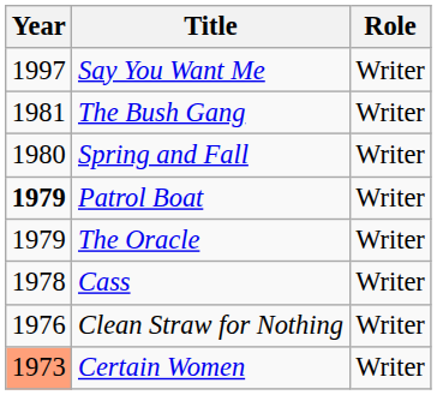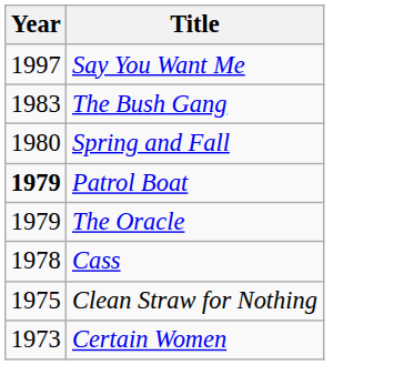 <table class="wikitable">
 <tr>
 <th>Year</th>
 <th>Title</th>
-<th>Role</th>
 </tr>
 <tr>
 <td>1997</td>
 <td><em><a href='#'>Say You Want Me</a></em></td>
-<td>Writer</td>
 </tr>
 <tr>
-<td>1981</td>
+<td>1983</td>
 <td><em><a href='#'>The Bush Gang</a></em></td>
-<td>Writer</td>
 </tr>
 <tr>
 <td>1980</td>
 <td><em><a href='#'>Spring and Fall</a></em></td>
-<td>Writer</td>
 </tr>
 <tr>
 <td><strong>1979</strong></td>
 <td><em><a href='#'>Patrol Boat</a></em></td>
-<td>Writer</td>
 </tr>
 <tr>
 <td>1979</td>
 <td><em><a href='#'>The Oracle</a></em></td>
-<td>Writer</td>
 </tr>
 <tr>
 <td>1978</td>
 <td><em><a href='#'>Cass</a></em></td>
-<td>Writer</td>
 </tr>
 <tr>
-<td>1976</td>
+<td>1975</td>
 <td><em>Clean Straw for Nothing</em></td>
-<td>Writer</td>
 </tr>
 <tr>
-<td style="background: lightsalmon;">1973</td>
+<td>1973</td>
 <td><em><a href='#'>Certain Women</a></em></td>
-<td>Writer</td>
 </tr>
 </table>
